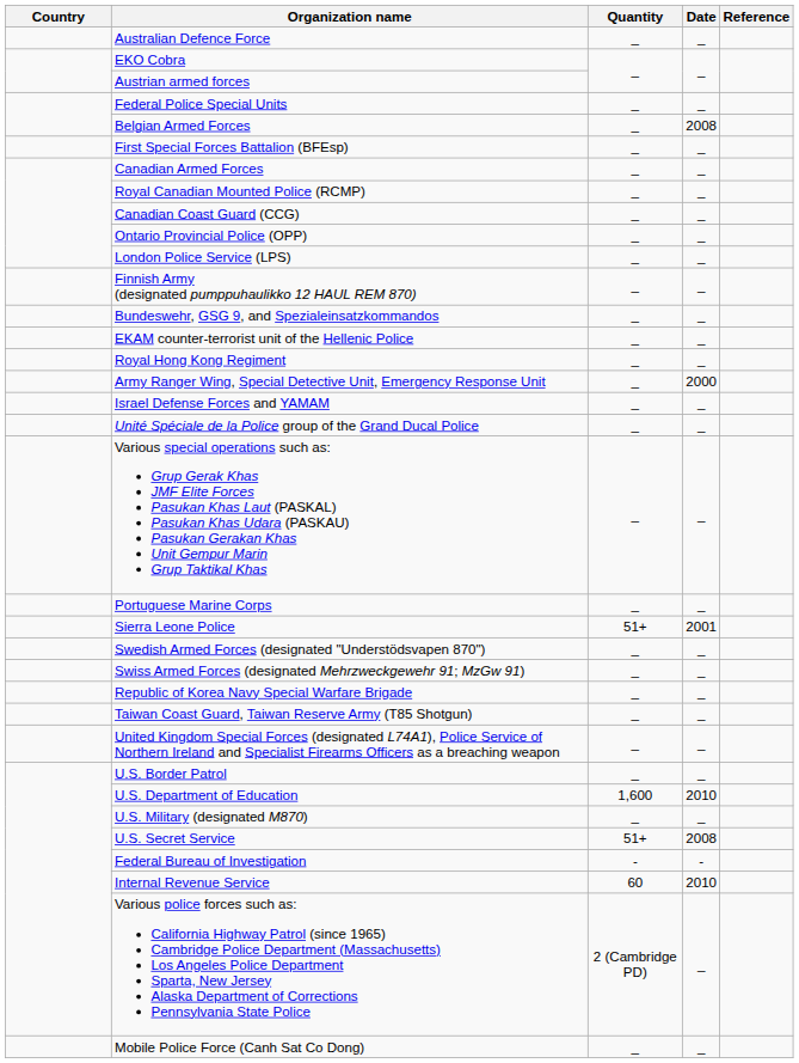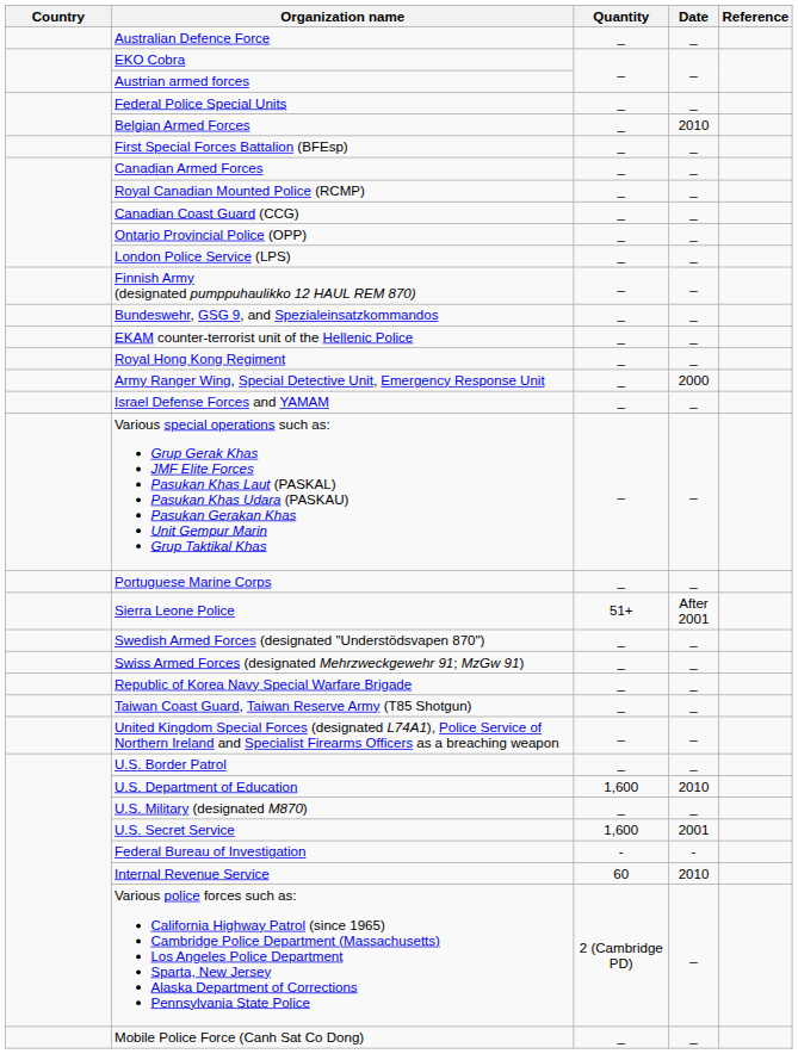 <table class="wikitable" style="font-size: 95%;">
 <tr>
 <th width="110px">Country</th>
 <th>Organization name</th>
 <th>Quantity</th>
 <th>Date</th>
 <th>Reference</th>
 </tr>
 <tr>
 <td></td>
 <td><a href='#'>Australian Defence Force</a></td>
 <td style="text-align:center;">_</td>
 <td style="text-align:center;">_</td>
 <td style="text-align:center;"></td>
 </tr>
 <tr>
 <td rowspan="2"></td>
 <td><a href='#'>EKO Cobra</a></td>
 <td rowspan="2" style="text-align:center;">_</td>
 <td rowspan="2" style="text-align:center;">_</td>
 <td rowspan="2" style="text-align:center;"></td>
 </tr>
 <tr>
 <td><a href='#'>Austrian armed forces</a></td>
 </tr>
 <tr>
 <td rowspan="2"></td>
 <td><a href='#'>Federal Police Special Units</a></td>
 <td style="text-align:center;">_</td>
 <td style="text-align:center;">_</td>
 <td style="text-align:center;"></td>
 </tr>
 <tr>
 <td><a href='#'>Belgian Armed Forces</a></td>
 <td style="text-align:center;">_</td>
-<td style="text-align:center;">2008</td>
+<td style="text-align:center;">2010</td>
 <td style="text-align:center;"></td>
 </tr>
 <tr>
 <td></td>
 <td><a href='#'>First Special Forces Battalion</a>  (BFEsp)</td>
 <td style="text-align:center;">_</td>
 <td style="text-align:center;">_</td>
 <td style="text-align:center;"></td>
 </tr>
 <tr>
 <td rowspan="5"></td>
 <td><a href='#'>Canadian Armed Forces</a></td>
 <td style="text-align:center;">_</td>
 <td style="text-align:center;">_</td>
 <td style="text-align:center;"></td>
 </tr>
 <tr>
 <td><a href='#'>Royal Canadian Mounted Police</a> (RCMP)</td>
 <td style="text-align:center;">_</td>
 <td style="text-align:center;">_</td>
 <td style="text-align:center;"></td>
 </tr>
 <tr>
 <td><a href='#'>Canadian Coast Guard</a> (CCG)</td>
 <td style="text-align:center;">_</td>
 <td style="text-align:center;">_</td>
 <td style="text-align:center;"></td>
 </tr>
 <tr>
 <td><a href='#'>Ontario Provincial Police</a> (OPP)</td>
 <td style="text-align:center;">_</td>
 <td style="text-align:center;">_</td>
 <td style="text-align:center;"></td>
 </tr>
 <tr>
 <td><a href='#'>London Police Service</a> (LPS)</td>
 <td style="text-align:center;">_</td>
 <td style="text-align:center;">_</td>
 <td style="text-align:center;"></td>
 </tr>
 <tr>
 <td></td>
 <td><a href='#'>Finnish Army</a><br>(designated <em>pumppuhaulikko 12 HAUL REM 870)</em></td>
 <td style="text-align:center;">_</td>
 <td style="text-align:center;">_</td>
 <td style="text-align:center;"></td>
 </tr>
 <tr>
 <td></td>
 <td><a href='#'>Bundeswehr</a>, <a href='#'>GSG 9</a>, and <a href='#'>Spezialeinsatzkommandos</a></td>
 <td style="text-align:center;">_</td>
 <td style="text-align:center;">_</td>
 <td style="text-align:center;"></td>
 </tr>
 <tr>
 <td></td>
 <td><a href='#'>EKAM</a> counter-terrorist unit of the <a href='#'>Hellenic Police</a></td>
 <td style="text-align:center;">_</td>
 <td style="text-align:center;">_</td>
 <td style="text-align:center;"></td>
 </tr>
 <tr>
 <td></td>
 <td><a href='#'>Royal Hong Kong Regiment</a></td>
 <td style="text-align:center;">_</td>
 <td style="text-align:center;">_</td>
 <td style="text-align:center;"></td>
 </tr>
 <tr>
 <td></td>
 <td><a href='#'>Army Ranger Wing</a>, <a href='#'>Special Detective Unit</a>, <a href='#'>Emergency Response Unit</a></td>
 <td style="text-align:center;">_</td>
 <td style="text-align:center;">2000</td>
 <td style="text-align:center;"></td>
 </tr>
 <tr>
 <td></td>
 <td><a href='#'>Israel Defense Forces</a> and <a href='#'>YAMAM</a></td>
 <td style="text-align:center;">_</td>
 <td style="text-align:center;">_</td>
 <td style="text-align:center;"></td>
 </tr>
 <tr>
 <td></td>
-<td><em><a href='#'>Unité Spéciale de la Police</a></em> group of the <a href='#'>Grand Ducal Police</a></td>
-<td style="text-align:center;">_</td>
-<td style="text-align:center;">_</td>
-<td style="text-align:center;"></td>
-</tr>
-<tr>
-<td></td>
 <td>Various <a href='#'>special operations</a> such as:<br><ul><li><em><a href='#'>Grup Gerak Khas</a></em></li><li><em><a href='#'>JMF Elite Forces</a></em></li><li><em><a href='#'>Pasukan Khas Laut</a></em> (PASKAL)</li><li><em><a href='#'>Pasukan Khas Udara</a></em> (PASKAU)</li><li><em><a href='#'>Pasukan Gerakan Khas</a></em></li><li><em><a href='#'>Unit Gempur Marin</a></em></li><li><em><a href='#'>Grup Taktikal Khas</a></em></li></ul></td>
 <td style="text-align:center;">_</td>
 <td style="text-align:center;">_</td>
 <td style="text-align:center;"></td>
 </tr>
 <tr>
 <td></td>
 <td><a href='#'>Portuguese Marine Corps</a></td>
 <td style="text-align:center;">_</td>
 <td style="text-align:center;">_</td>
 <td style="text-align:center;"></td>
 </tr>
 <tr>
 <td></td>
 <td><a href='#'>Sierra Leone Police</a></td>
 <td style="text-align:center;">51+</td>
-<td style="text-align:center;">2001</td>
+<td style="text-align:center;">After 2001</td>
 <td style="text-align:center;"></td>
 </tr>
 <tr>
 <td></td>
 <td><a href='#'>Swedish Armed Forces</a> (designated "Understödsvapen 870")</td>
 <td style="text-align:center;">_</td>
 <td style="text-align:center;">_</td>
 <td style="text-align:center;"></td>
 </tr>
 <tr>
 <td></td>
 <td><a href='#'>Swiss Armed Forces</a> (designated <em>Mehrzweckgewehr 91</em>; <em>MzGw 91</em>)</td>
 <td style="text-align:center;">_</td>
 <td style="text-align:center;">_</td>
 <td style="text-align:center;"></td>
 </tr>
 <tr>
 <td></td>
 <td><a href='#'>Republic of Korea Navy Special Warfare Brigade</a></td>
 <td style="text-align:center;">_</td>
 <td style="text-align:center;">_</td>
 <td style="text-align:center;"></td>
 </tr>
 <tr>
 <td></td>
 <td><a href='#'>Taiwan Coast Guard</a>, <a href='#'>Taiwan Reserve Army</a> (T85 Shotgun)</td>
 <td style="text-align:center;">_</td>
 <td style="text-align:center;">_</td>
 <td style="text-align:center;"><br></td>
 </tr>
 <tr>
 <td></td>
 <td><a href='#'>United Kingdom Special Forces</a> (designated <em>L74A1</em>), <a href='#'>Police Service of Northern Ireland</a> and <a href='#'>Specialist Firearms Officers</a> as a breaching weapon</td>
 <td style="text-align:center;">_</td>
 <td style="text-align:center;">_</td>
 <td style="text-align:center;"></td>
 </tr>
 <tr>
 <td rowspan="7"></td>
 <td><a href='#'>U.S. Border Patrol</a></td>
 <td style="text-align:center;">_</td>
 <td style="text-align:center;">_</td>
 <td style="text-align:center;"></td>
 </tr>
 <tr>
 <td><a href='#'>U.S. Department of Education</a></td>
 <td style="text-align:center;">1,600</td>
 <td style="text-align:center;">2010</td>
 <td style="text-align:center;"></td>
 </tr>
 <tr>
 <td><a href='#'>U.S. Military</a> (designated <em>M870</em>)</td>
 <td style="text-align:center;">_</td>
 <td style="text-align:center;">_</td>
 <td style="text-align:center;"></td>
 </tr>
 <tr>
 <td><a href='#'>U.S. Secret Service</a></td>
-<td style="text-align:center;">51+</td>
-<td style="text-align:center;">2008</td>
+<td style="text-align:center;">1,600</td>
+<td style="text-align:center;">2001</td>
 <td style="text-align:center;"></td>
 </tr>
 <tr>
 <td><a href='#'>Federal Bureau of Investigation</a></td>
 <td style="text-align:center;">-</td>
 <td style="text-align:center;">-</td>
 <td style="text-align:center;"></td>
 </tr>
 <tr>
 <td><a href='#'>Internal Revenue Service</a></td>
 <td style="text-align:center;">60</td>
 <td style="text-align:center;">2010</td>
 <td style="text-align:center;"></td>
 </tr>
 <tr>
 <td>Various <a href='#'>police</a> forces such as:<br><ul><li><a href='#'>California Highway Patrol</a> (since 1965)</li><li><a href='#'>Cambridge Police Department (Massachusetts)</a></li><li><a href='#'>Los Angeles Police Department</a></li><li><a href='#'>Sparta, New Jersey</a></li><li><a href='#'>Alaska Department of Corrections</a></li><li><a href='#'>Pennsylvania State Police</a></li></ul></td>
 <td style="text-align:center;">2 (Cambridge PD)</td>
 <td style="text-align:center;">_</td>
 <td style="text-align:center;"></td>
 </tr>
 <tr>
 <td></td>
 <td>Mobile Police Force (Canh Sat Co Dong)</td>
 <td style="text-align:center;">_</td>
 <td style="text-align:center;">_</td>
 <td></td>
 </tr>
 </table>
